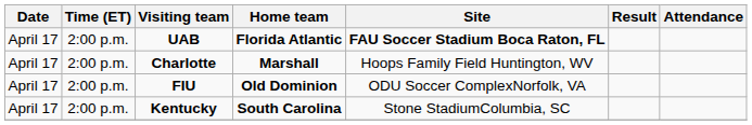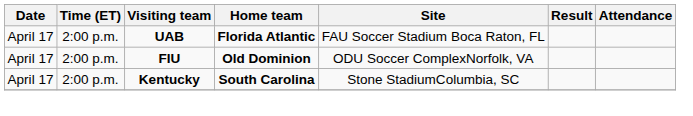 <table class="wikitable" style="font-size:95%; text-align: center;">
 <tr>
 <th>Date</th>
 <th>Time (ET)</th>
 <th>Visiting team</th>
 <th>Home team</th>
 <th>Site</th>
 <th>Result</th>
 <th>Attendance</th>
 </tr>
 <tr>
 <td>April 17</td>
 <td>2:00 p.m.</td>
 <td><strong>UAB</strong></td>
 <td><strong>Florida Atlantic</strong></td>
-<td><strong>FAU Soccer Stadium Boca Raton, FL</strong></td>
-<td></td>
-<td></td>
-</tr>
-<tr>
-<td>April 17</td>
-<td>2:00 p.m.</td>
-<td><strong>Charlotte</strong></td>
-<td><strong>Marshall</strong></td>
-<td>Hoops Family Field Huntington, WV</td>
+<td>FAU Soccer Stadium Boca Raton, FL</td>
 <td></td>
 <td></td>
 </tr>
 <tr>
 <td>April 17</td>
 <td>2:00 p.m.</td>
 <td><strong>FIU</strong></td>
 <td><strong>Old Dominion</strong></td>
 <td>ODU Soccer ComplexNorfolk, VA</td>
 <td></td>
 <td></td>
 </tr>
 <tr>
 <td>April 17</td>
 <td>2:00 p.m.</td>
 <td><strong>Kentucky</strong></td>
 <td><strong>South Carolina</strong></td>
 <td>Stone StadiumColumbia, SC</td>
 <td></td>
 <td></td>
 </tr>
 <tr>
 </tr>
 </table>
